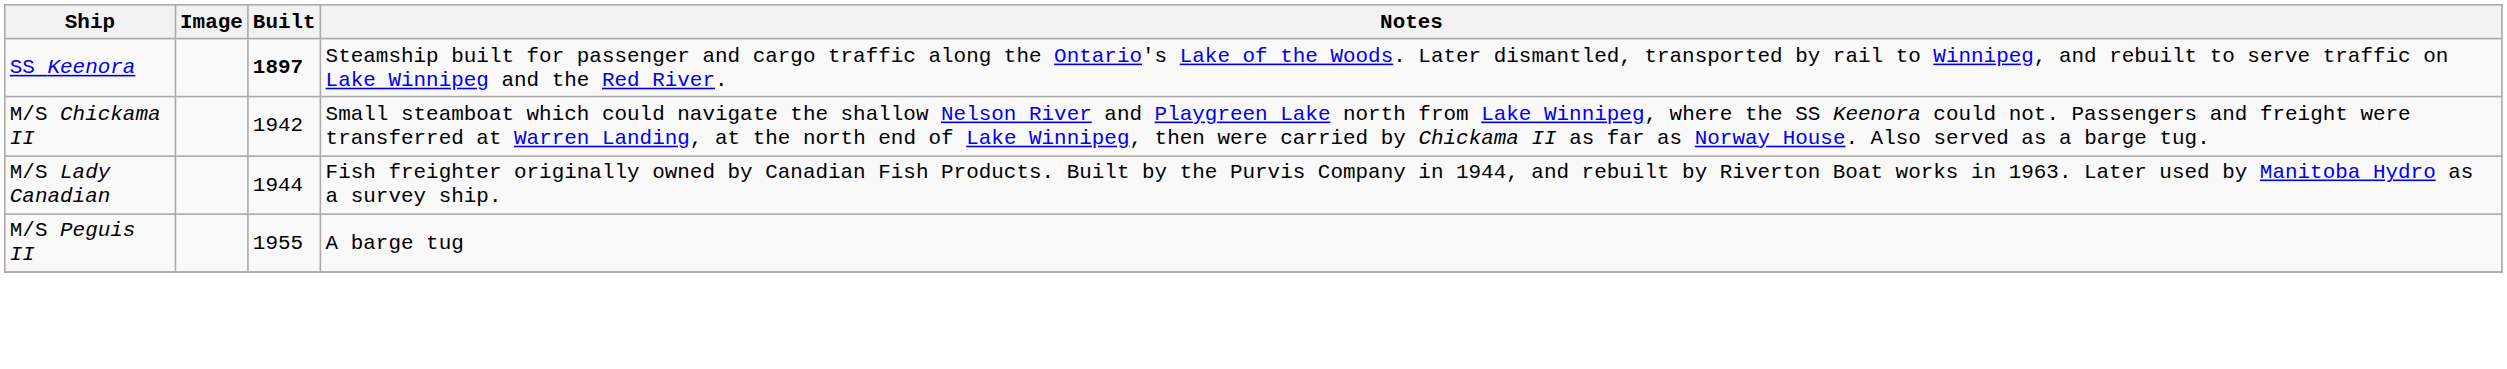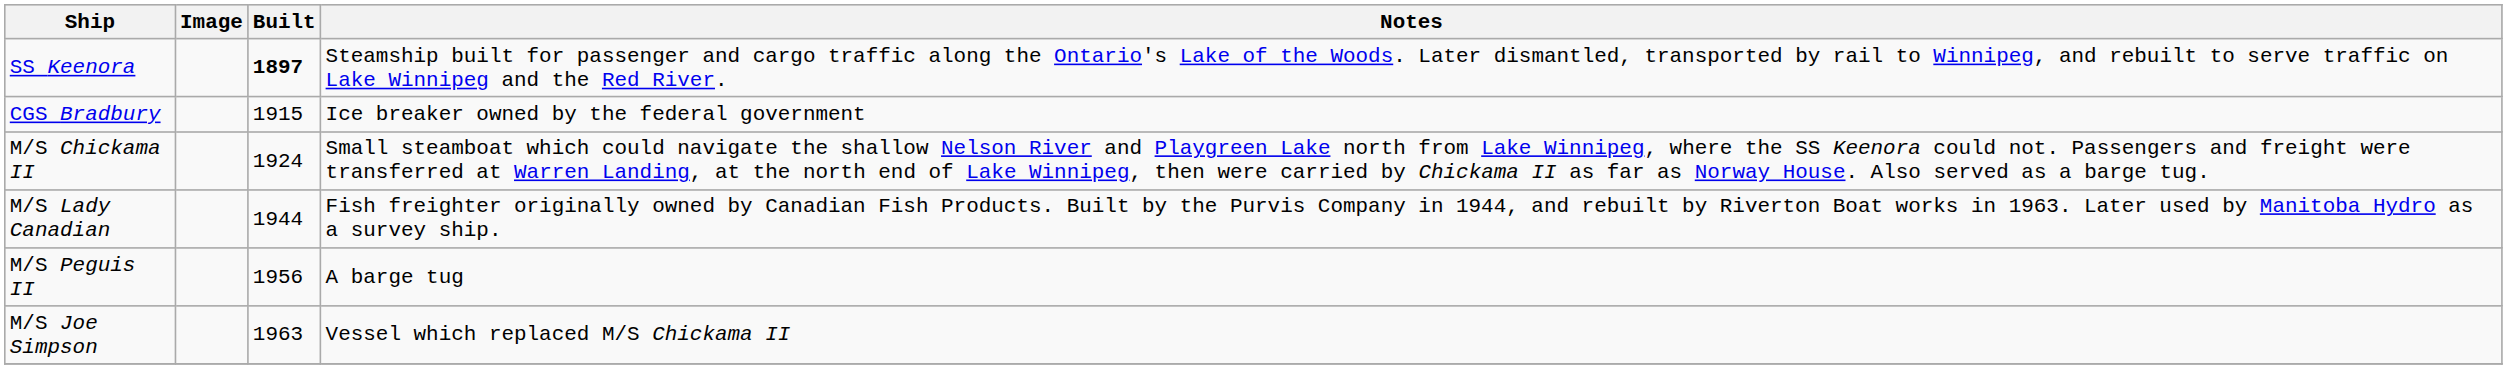 <table class="wikitable" style="width:98%">
 <tr>
 <th><strong>Ship</strong></th>
 <th class="unsortable"><strong>Image</strong></th>
 <th><strong>Built</strong></th>
 <th><strong>Notes</strong></th>
 </tr>
 <tr>
 <td><a href='#'>SS <em>Keenora</em></a></td>
 <td><div></div></td>
 <td><strong>1897</strong></td>
 <td>Steamship built for passenger and cargo traffic along the <a href='#'>Ontario</a>'s <a href='#'>Lake of the Woods</a>.  Later dismantled, transported by rail to <a href='#'>Winnipeg</a>, and rebuilt to serve traffic on <a href='#'>Lake Winnipeg</a> and the <a href='#'>Red River</a>.</td>
 </tr>
+<tr ->
+<td><a href='#'>CGS <em>Bradbury</em></a></td>
+<td><div></div></td>
+<td>1915</td>
+<td>Ice breaker owned by the federal government</td>
+</tr>
 <tr - id="Chickama II">
 <td>M/S <em>Chickama II</em></td>
 <td></td>
-<td>1942</td>
+<td>1924</td>
 <td>Small steamboat which could navigate the shallow <a href='#'>Nelson River</a> and <a href='#'>Playgreen Lake</a> north from <a href='#'>Lake Winnipeg</a>, where the SS <em>Keenora</em> could not.  Passengers and freight were transferred at <a href='#'>Warren Landing</a>, at the north end of <a href='#'>Lake Winnipeg</a>, then were carried by <em>Chickama II</em> as far as <a href='#'>Norway House</a>.  Also served as a barge tug.</td>
 </tr>
 <tr - id="Lady Canadian">
 <td>M/S <em>Lady Canadian</em></td>
 <td><div></div></td>
 <td>1944</td>
 <td>Fish freighter originally owned by Canadian Fish Products.  Built by the Purvis Company in 1944, and rebuilt by Riverton Boat works in 1963. Later used by <a href='#'>Manitoba Hydro</a> as a survey ship.</td>
 </tr>
 <tr - id="Peguis II">
 <td>M/S <em>Peguis II</em></td>
 <td><div></div></td>
-<td>1955</td>
+<td>1956</td>
 <td>A barge tug</td>
+</tr>
+<tr - id="MS Joe Simpson">
+<td>M/S <em>Joe Simpson</em></td>
+<td><div></div></td>
+<td>1963</td>
+<td>Vessel which replaced M/S <em>Chickama II</em></td>
 </tr>
 <tr ->
 </tr>
 </table>
